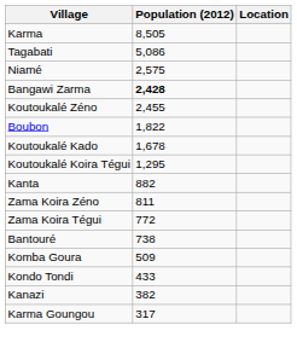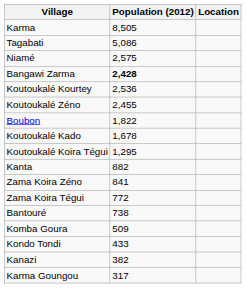 <table class="wikitable sortable">
 <tr>
 <th>Village</th>
 <th>Population (2012)</th>
 <th>Location</th>
 </tr>
 <tr>
 <td>Karma</td>
 <td>8,505</td>
 <td></td>
 </tr>
 <tr>
 <td>Tagabati</td>
 <td>5,086</td>
 <td></td>
 </tr>
 <tr>
 <td>Niamé</td>
 <td>2,575</td>
 <td></td>
 </tr>
 <tr>
 <td>Bangawi Zarma</td>
 <td><strong>2,428</strong></td>
+<td></td>
+</tr>
+<tr>
+<td>Koutoukalé Kourtey</td>
+<td>2,536</td>
 <td></td>
 </tr>
 <tr>
 <td>Koutoukalé Zéno</td>
 <td>2,455</td>
 <td></td>
 </tr>
 <tr>
 <td><a href='#'>Boubon</a></td>
 <td>1,822</td>
 <td></td>
 </tr>
 <tr>
 <td>Koutoukalé Kado</td>
 <td>1,678</td>
 <td></td>
 </tr>
 <tr>
 <td>Koutoukalé Koira Tégui</td>
 <td>1,295</td>
 <td></td>
 </tr>
 <tr>
 <td>Kanta</td>
 <td>882</td>
 <td></td>
 </tr>
 <tr>
 <td>Zama Koira Zéno</td>
-<td>811</td>
+<td>841</td>
 <td></td>
 </tr>
 <tr>
 <td>Zama Koira Tégui</td>
 <td>772</td>
 <td></td>
 </tr>
 <tr>
 <td>Bantouré</td>
 <td>738</td>
 <td></td>
 </tr>
 <tr>
 <td>Komba Goura</td>
 <td>509</td>
 <td></td>
 </tr>
 <tr>
 <td>Kondo Tondi</td>
 <td>433</td>
 <td></td>
 </tr>
 <tr>
 <td>Kanazi</td>
 <td>382</td>
 <td></td>
 </tr>
 <tr>
 <td>Karma Goungou</td>
 <td>317</td>
 <td></td>
 </tr>
 </table>
